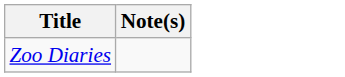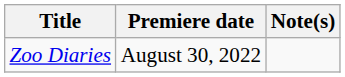 <table class="wikitable sortable" style="text-align:center;">
 <tr>
 <th scope="col">Title</th>
+<th scope="col">Premiere date</th>
 <th scope="col">Note(s)</th>
 </tr>
 <tr>
 <td scope="row" style="text-align:left;"><em><a href='#'>Zoo Diaries</a></em></td>
+<td>August 30, 2022</td>
 <td></td>
 </tr>
 </table>
